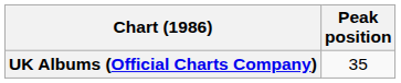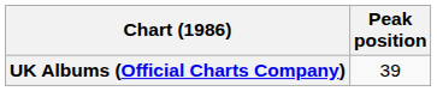 <table class="wikitable plainrowheaders">
 <tr>
 <th scope="col">Chart (1986)</th>
 <th scope="col">Peak<br>position</th>
 </tr>
 <tr>
 <th scope="row">UK Albums (<a href='#'>Official Charts Company</a>)</th>
-<td style="text-align:center;">35</td>
+<td style="text-align:center;">39</td>
 </tr>
 </table>
